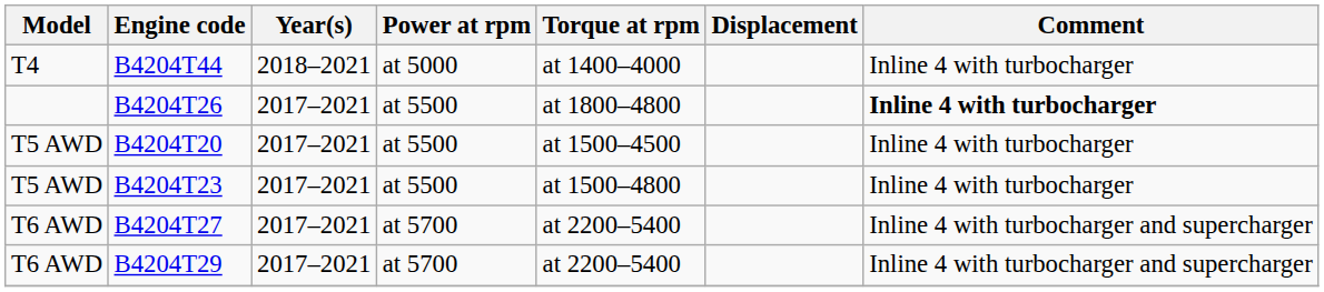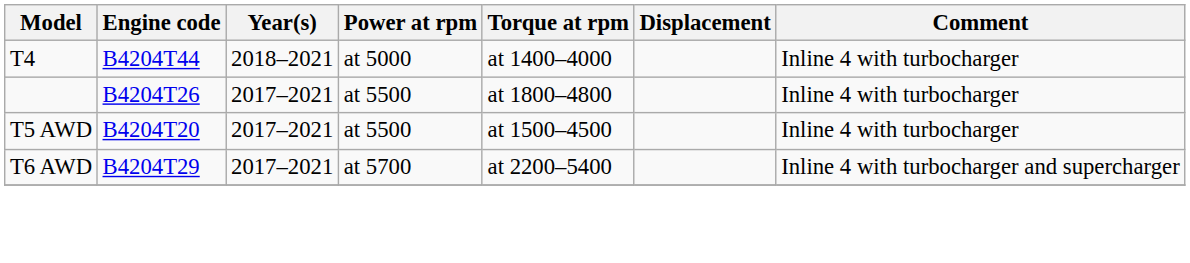 <table class="wikitable collapsible sortable">
 <tr>
 <th>Model</th>
 <th>Engine code</th>
 <th>Year(s)</th>
 <th>Power at rpm</th>
 <th>Torque at rpm</th>
 <th>Displacement</th>
 <th>Comment</th>
 </tr>
 <tr>
 <td>T4</td>
 <td><a href='#'>B4204T44</a></td>
 <td>2018–2021</td>
 <td> at 5000</td>
 <td> at 1400–4000</td>
 <td></td>
 <td>Inline 4 with turbocharger</td>
 </tr>
 <tr>
 <td></td>
 <td><a href='#'>B4204T26</a></td>
 <td>2017–2021</td>
 <td> at 5500</td>
 <td> at 1800–4800</td>
 <td></td>
-<td><strong>Inline 4 with turbocharger</strong></td>
+<td>Inline 4 with turbocharger</td>
 </tr>
 <tr>
 <td>T5 AWD</td>
 <td><a href='#'>B4204T20</a></td>
 <td>2017–2021</td>
 <td> at 5500</td>
 <td> at 1500–4500</td>
 <td></td>
 <td>Inline 4 with turbocharger</td>
-</tr>
-<tr>
-<td>T5 AWD</td>
-<td><a href='#'>B4204T23</a></td>
-<td>2017–2021</td>
-<td> at 5500</td>
-<td> at 1500–4800</td>
-<td></td>
-<td>Inline 4 with turbocharger</td>
-</tr>
-<tr>
-<td>T6 AWD</td>
-<td><a href='#'>B4204T27</a></td>
-<td>2017–2021</td>
-<td> at 5700</td>
-<td> at 2200–5400</td>
-<td></td>
-<td>Inline 4 with turbocharger and supercharger</td>
 </tr>
 <tr>
 <td>T6 AWD</td>
 <td><a href='#'>B4204T29</a></td>
 <td>2017–2021</td>
 <td> at 5700</td>
 <td> at 2200–5400</td>
 <td></td>
 <td>Inline 4 with turbocharger and supercharger</td>
 </tr>
 <tr>
 </tr>
 </table>
